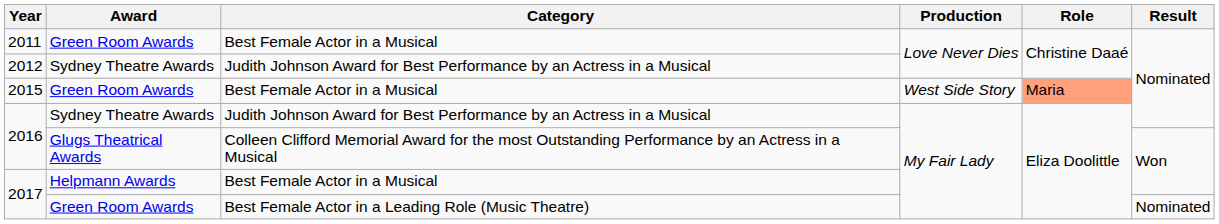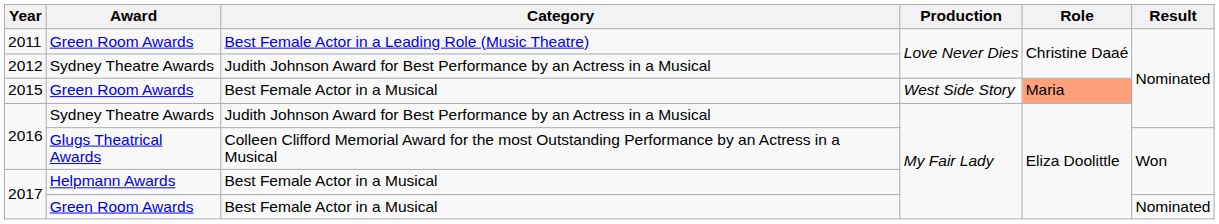 <table class="wikitable">
 <tr>
 <th>Year</th>
 <th>Award</th>
 <th>Category</th>
 <th>Production</th>
 <th>Role</th>
 <th>Result</th>
 </tr>
 <tr>
 <td>2011</td>
 <td><a href='#'>Green Room Awards</a></td>
-<td>Best Female Actor in a Musical</td>
+<td><a href='#'>Best  Female Actor in a Leading Role (Music Theatre)</a></td>
 <td rowspan="2"><em>Love Never Dies</em></td>
 <td rowspan="2">Christine Daaé</td>
 <td rowspan="4">Nominated</td>
 </tr>
 <tr>
 <td>2012</td>
 <td>Sydney Theatre Awards</td>
 <td>Judith Johnson Award for Best Performance by an Actress in  a Musical</td>
 </tr>
 <tr>
 <td>2015</td>
 <td><a href='#'>Green Room Awards</a></td>
 <td>Best Female Actor in a Musical</td>
 <td><em>West Side Story</em></td>
 <td style="background: lightsalmon;">Maria</td>
 </tr>
 <tr>
 <td rowspan="2">2016</td>
 <td>Sydney Theatre Awards</td>
 <td>Judith Johnson Award for Best Performance by an Actress in  a Musical</td>
 <td rowspan="4"><em>My Fair Lady</em></td>
 <td rowspan="4">Eliza Doolittle</td>
 </tr>
 <tr>
 <td><a href='#'>Glugs Theatrical Awards</a></td>
 <td>Colleen Clifford Memorial Award for the most Outstanding  Performance by an Actress in a Musical</td>
 <td rowspan="2">Won</td>
 </tr>
 <tr>
 <td rowspan="2">2017</td>
 <td><a href='#'>Helpmann Awards</a></td>
 <td>Best Female Actor in a Musical</td>
 </tr>
 <tr>
 <td><a href='#'>Green Room Awards</a></td>
-<td>Best Female Actor in a Leading Role (Music Theatre)</td>
+<td>Best Female Actor in a Musical</td>
 <td>Nominated</td>
 </tr>
 </table>
